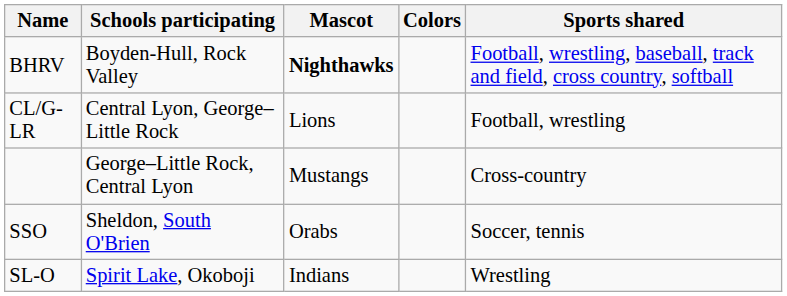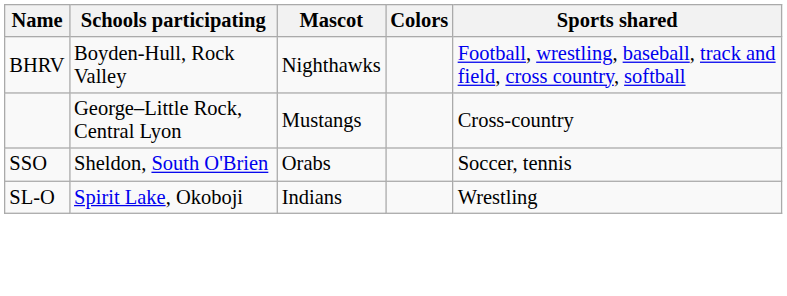 <table class="wikitable">
 <tr>
 <th>Name</th>
 <th>Schools participating</th>
 <th>Mascot</th>
 <th>Colors</th>
 <th>Sports shared</th>
 </tr>
 <tr>
 <td>BHRV</td>
 <td>Boyden-Hull, Rock Valley</td>
-<td><strong>Nighthawks</strong></td>
+<td>Nighthawks</td>
 <td>  </td>
 <td><a href='#'>Football</a>, <a href='#'>wrestling</a>, <a href='#'>baseball</a>, <a href='#'>track and field</a>, <a href='#'>cross country</a>, <a href='#'>softball</a></td>
-</tr>
-<tr>
-<td>CL/G-LR</td>
-<td>Central Lyon, George–Little Rock</td>
-<td>Lions</td>
-<td> </td>
-<td>Football, wrestling</td>
 </tr>
 <tr>
 <td></td>
 <td>George–Little Rock, Central Lyon</td>
 <td>Mustangs</td>
 <td> </td>
 <td>Cross-country</td>
 </tr>
 <tr>
 <td>SSO</td>
 <td>Sheldon, <a href='#'>South O'Brien</a></td>
 <td>Orabs</td>
 <td> </td>
 <td>Soccer, tennis</td>
 </tr>
 <tr>
 <td>SL-O</td>
 <td><a href='#'>Spirit Lake</a>, Okoboji</td>
 <td>Indians</td>
 <td> </td>
 <td>Wrestling</td>
 </tr>
 </table>
